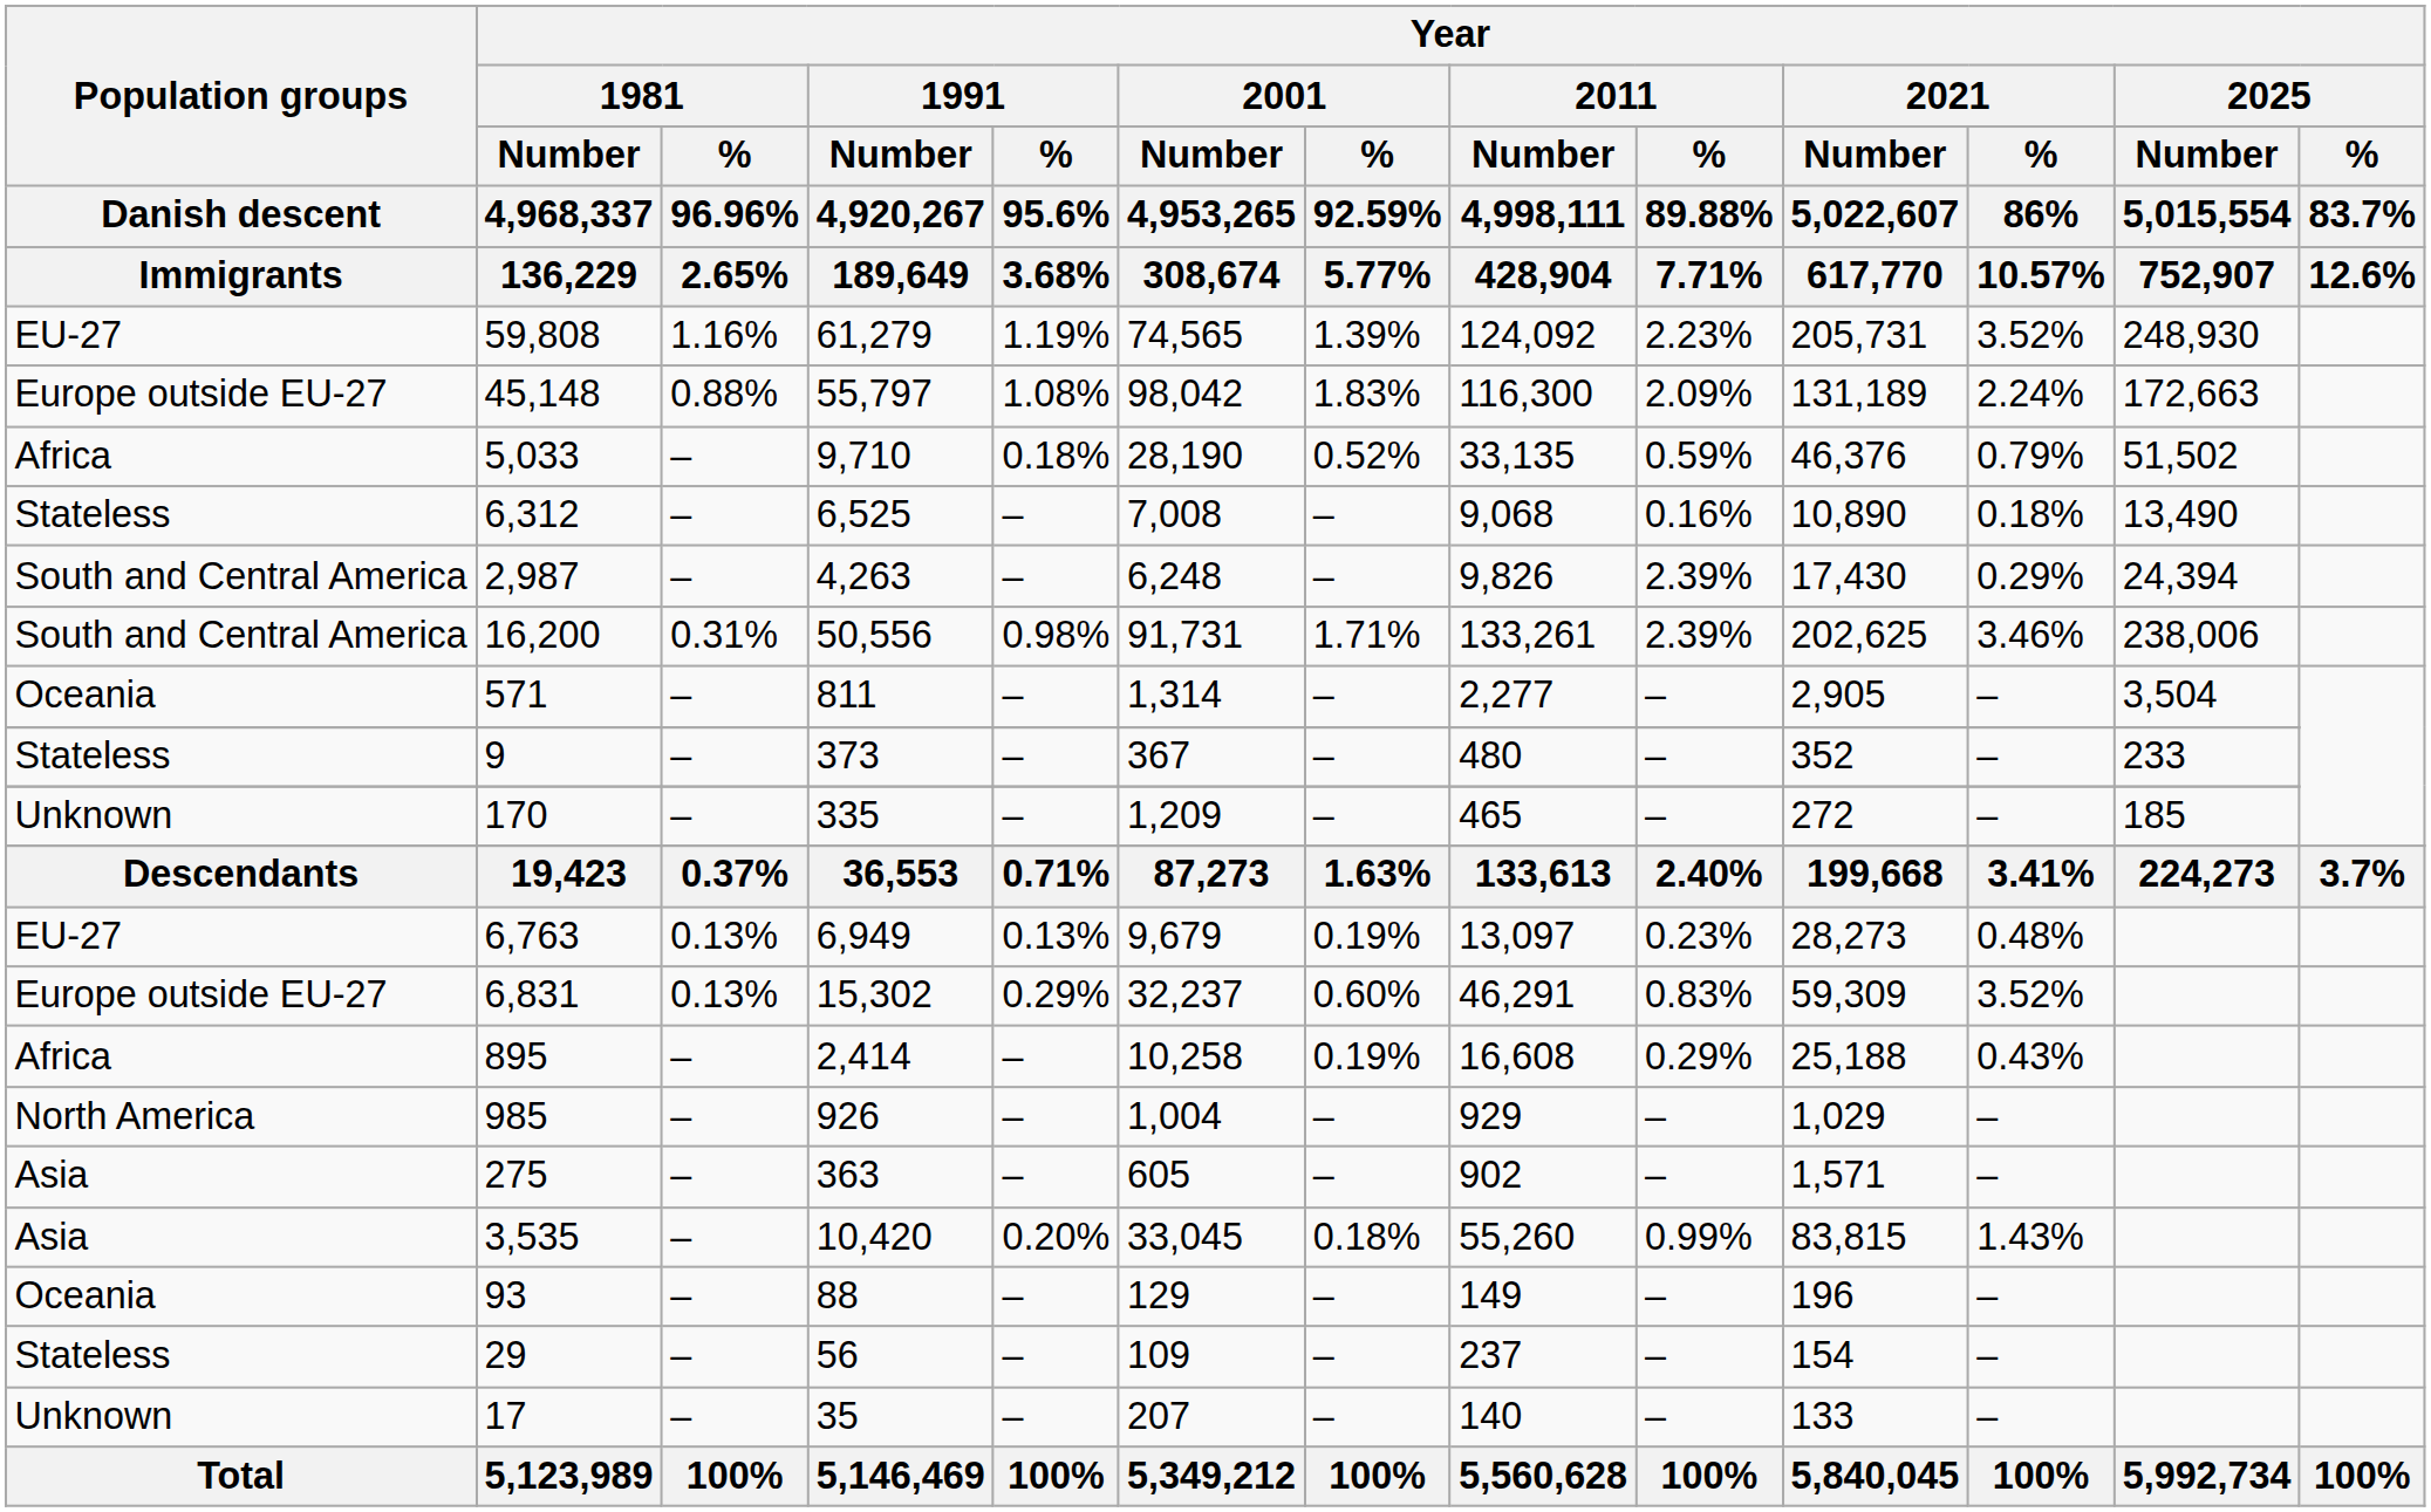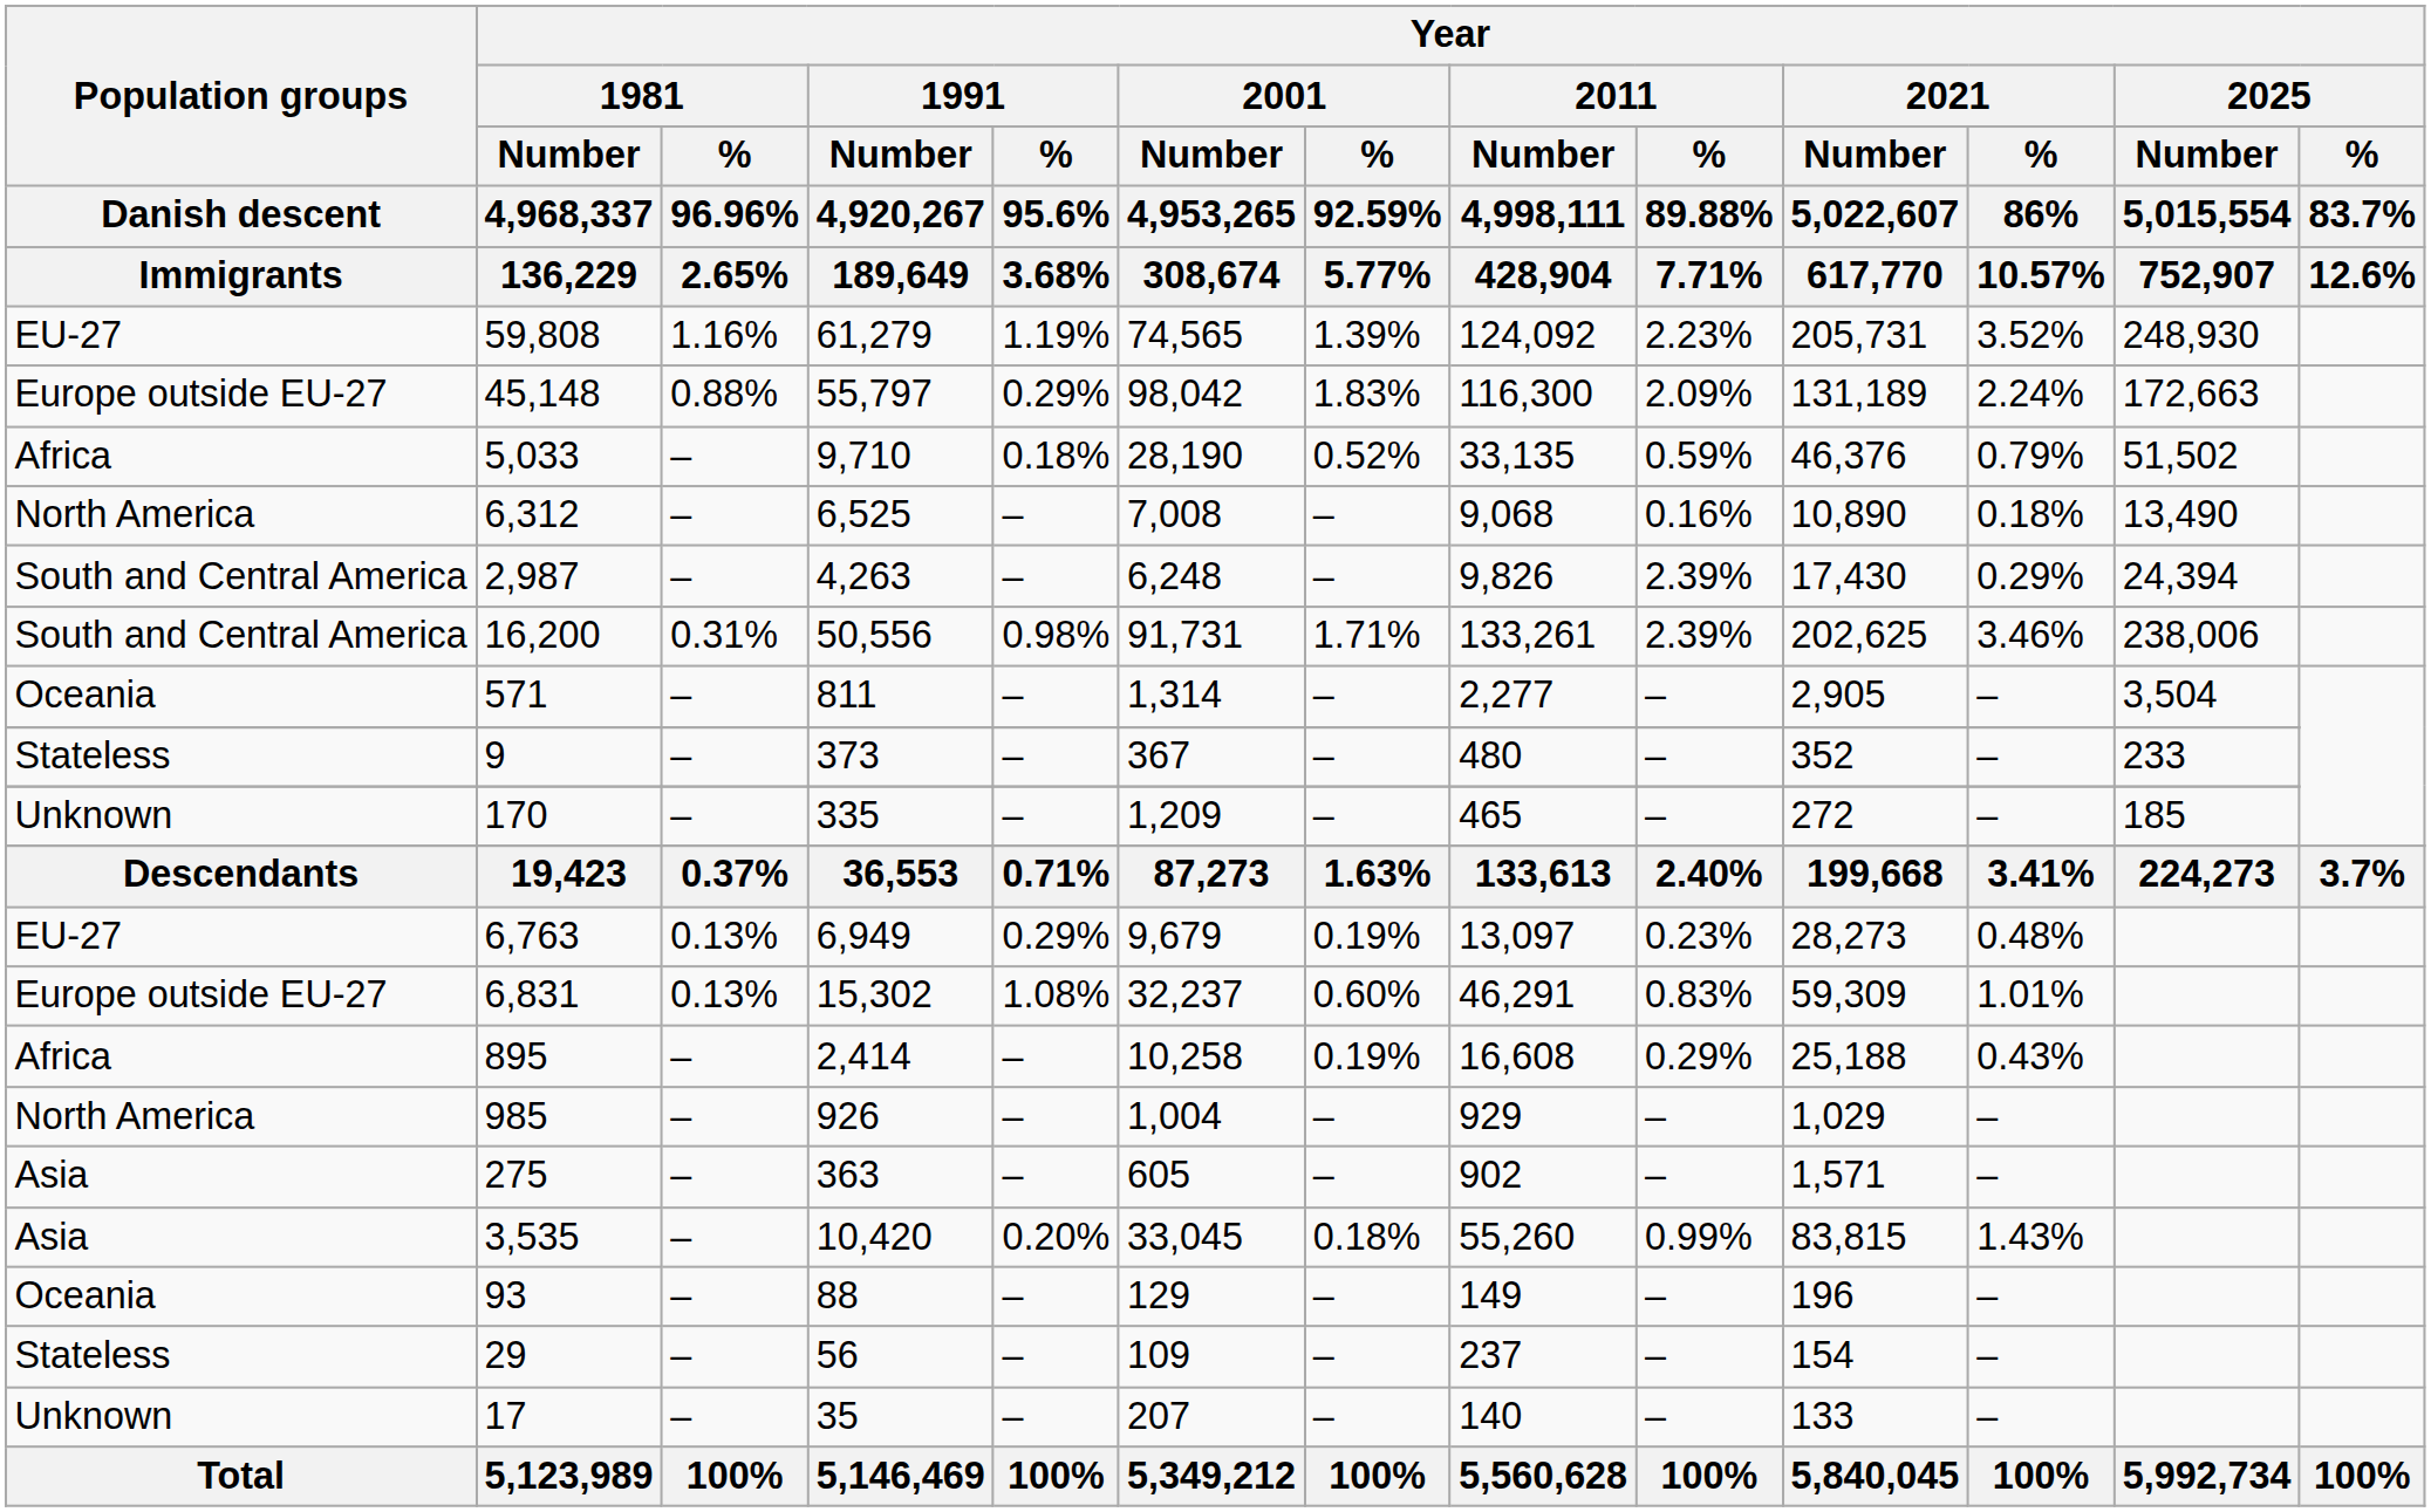 <table class="wikitable">
 <tr>
 <th rowspan="3">Population groups</th>
 <th colspan="12">Year</th>
 </tr>
 <tr>
 <th colspan="2">1981</th>
 <th colspan="2">1991</th>
 <th colspan="2">2001</th>
 <th colspan="2">2011</th>
 <th colspan="2">2021</th>
 <th colspan="2">2025</th>
 </tr>
 <tr>
 <th>Number</th>
 <th>%</th>
 <th>Number</th>
 <th>%</th>
 <th>Number</th>
 <th>%</th>
 <th>Number</th>
 <th>%</th>
 <th>Number</th>
 <th>%</th>
 <th>Number</th>
 <th>%</th>
 </tr>
 <tr>
 <th> Danish descent</th>
 <th>4,968,337</th>
 <th>96.96%</th>
 <th>4,920,267</th>
 <th>95.6%</th>
 <th>4,953,265</th>
 <th>92.59%</th>
 <th>4,998,111</th>
 <th>89.88%</th>
 <th>5,022,607</th>
 <th>86%</th>
 <th>5,015,554</th>
 <th>83.7%</th>
 </tr>
 <tr>
 <th>Immigrants</th>
 <th>136,229</th>
 <th>2.65%</th>
 <th>189,649</th>
 <th>3.68%</th>
 <th>308,674</th>
 <th>5.77%</th>
 <th>428,904</th>
 <th>7.71%</th>
 <th>617,770</th>
 <th>10.57%</th>
 <th>752,907</th>
 <th>12.6%</th>
 </tr>
 <tr>
 <td> EU-27</td>
 <td>59,808</td>
 <td>1.16%</td>
 <td>61,279</td>
 <td>1.19%</td>
 <td>74,565</td>
 <td>1.39%</td>
 <td>124,092</td>
 <td>2.23%</td>
 <td>205,731</td>
 <td>3.52%</td>
 <td>248,930</td>
 <td></td>
 </tr>
 <tr>
 <td>Europe outside EU-27</td>
 <td>45,148</td>
 <td>0.88%</td>
 <td>55,797</td>
-<td>1.08%</td>
+<td>0.29%</td>
 <td>98,042</td>
 <td>1.83%</td>
 <td>116,300</td>
 <td>2.09%</td>
 <td>131,189</td>
 <td>2.24%</td>
 <td>172,663</td>
 <td></td>
 </tr>
 <tr>
 <td>Africa</td>
 <td>5,033</td>
 <td>–</td>
 <td>9,710</td>
 <td>0.18%</td>
 <td>28,190</td>
 <td>0.52%</td>
 <td>33,135</td>
 <td>0.59%</td>
 <td>46,376</td>
 <td>0.79%</td>
 <td>51,502</td>
 <td></td>
 </tr>
 <tr>
-<td>Stateless</td>
+<td>North America</td>
 <td>6,312</td>
 <td>–</td>
 <td>6,525</td>
 <td>–</td>
 <td>7,008</td>
 <td>–</td>
 <td>9,068</td>
 <td>0.16%</td>
 <td>10,890</td>
 <td>0.18%</td>
 <td>13,490</td>
 <td></td>
 </tr>
 <tr>
 <td>South and Central America</td>
 <td>2,987</td>
 <td>–</td>
 <td>4,263</td>
 <td>–</td>
 <td>6,248</td>
 <td>–</td>
 <td>9,826</td>
 <td>2.39%</td>
 <td>17,430</td>
 <td>0.29%</td>
 <td>24,394</td>
 <td></td>
 </tr>
 <tr>
 <td>South and Central America</td>
 <td>16,200</td>
 <td>0.31%</td>
 <td>50,556</td>
 <td>0.98%</td>
 <td>91,731</td>
 <td>1.71%</td>
 <td>133,261</td>
 <td>2.39%</td>
 <td>202,625</td>
 <td>3.46%</td>
 <td>238,006</td>
 <td></td>
 </tr>
 <tr>
 <td>Oceania</td>
 <td>571</td>
 <td>–</td>
 <td>811</td>
 <td>–</td>
 <td>1,314</td>
 <td>–</td>
 <td>2,277</td>
 <td>–</td>
 <td>2,905</td>
 <td>–</td>
 <td>3,504</td>
 </tr>
 <tr>
 </tr>
 <tr>
 <td>Stateless</td>
 <td>9</td>
 <td>–</td>
 <td>373</td>
 <td>–</td>
 <td>367</td>
 <td>–</td>
 <td>480</td>
 <td>–</td>
 <td>352</td>
 <td>–</td>
 <td>233</td>
 </tr>
 <tr>
 </tr>
 <tr>
 <td>Unknown</td>
 <td>170</td>
 <td>–</td>
 <td>335</td>
 <td>–</td>
 <td>1,209</td>
 <td>–</td>
 <td>465</td>
 <td>–</td>
 <td>272</td>
 <td>–</td>
 <td>185</td>
 </tr>
 <tr>
 </tr>
 <tr>
 <th>Descendants</th>
 <th>19,423</th>
 <th>0.37%</th>
 <th>36,553</th>
 <th>0.71%</th>
 <th>87,273</th>
 <th>1.63%</th>
 <th>133,613</th>
 <th>2.40%</th>
 <th>199,668</th>
 <th>3.41%</th>
 <th>224,273</th>
 <th>3.7%</th>
 </tr>
 <tr>
 <td> EU-27</td>
 <td>6,763</td>
 <td>0.13%</td>
 <td>6,949</td>
-<td>0.13%</td>
+<td>0.29%</td>
 <td>9,679</td>
 <td>0.19%</td>
 <td>13,097</td>
 <td>0.23%</td>
 <td>28,273</td>
 <td>0.48%</td>
 <td></td>
 <td></td>
 </tr>
 <tr>
 <td>Europe outside EU-27</td>
 <td>6,831</td>
 <td>0.13%</td>
 <td>15,302</td>
-<td>0.29%</td>
+<td>1.08%</td>
 <td>32,237</td>
 <td>0.60%</td>
 <td>46,291</td>
 <td>0.83%</td>
 <td>59,309</td>
-<td>3.52%</td>
+<td>1.01%</td>
 <td></td>
 <td></td>
 </tr>
 <tr>
 <td>Africa</td>
 <td>895</td>
 <td>–</td>
 <td>2,414</td>
 <td>–</td>
 <td>10,258</td>
 <td>0.19%</td>
 <td>16,608</td>
 <td>0.29%</td>
 <td>25,188</td>
 <td>0.43%</td>
 <td></td>
 <td></td>
 </tr>
 <tr>
 <td>North America</td>
 <td>985</td>
 <td>–</td>
 <td>926</td>
 <td>–</td>
 <td>1,004</td>
 <td>–</td>
 <td>929</td>
 <td>–</td>
 <td>1,029</td>
 <td>–</td>
 <td></td>
 <td></td>
 </tr>
 <tr>
 <td>Asia</td>
 <td>275</td>
 <td>–</td>
 <td>363</td>
 <td>–</td>
 <td>605</td>
 <td>–</td>
 <td>902</td>
 <td>–</td>
 <td>1,571</td>
 <td>–</td>
 <td></td>
 <td></td>
 </tr>
 <tr>
 <td>Asia</td>
 <td>3,535</td>
 <td>–</td>
 <td>10,420</td>
 <td>0.20%</td>
 <td>33,045</td>
 <td>0.18%</td>
 <td>55,260</td>
 <td>0.99%</td>
 <td>83,815</td>
 <td>1.43%</td>
 <td></td>
 <td></td>
 </tr>
 <tr>
 <td>Oceania</td>
 <td>93</td>
 <td>–</td>
 <td>88</td>
 <td>–</td>
 <td>129</td>
 <td>–</td>
 <td>149</td>
 <td>–</td>
 <td>196</td>
 <td>–</td>
 <td></td>
 <td></td>
 </tr>
 <tr>
 <td>Stateless</td>
 <td>29</td>
 <td>–</td>
 <td>56</td>
 <td>–</td>
 <td>109</td>
 <td>–</td>
 <td>237</td>
 <td>–</td>
 <td>154</td>
 <td>–</td>
 <td></td>
 <td></td>
 </tr>
 <tr>
 <td>Unknown</td>
 <td>17</td>
 <td>–</td>
 <td>35</td>
 <td>–</td>
 <td>207</td>
 <td>–</td>
 <td>140</td>
 <td>–</td>
 <td>133</td>
 <td>–</td>
 <td></td>
 <td></td>
 </tr>
 <tr>
 <th>Total</th>
 <th>5,123,989</th>
 <th>100%</th>
 <th>5,146,469</th>
 <th>100%</th>
 <th>5,349,212</th>
 <th>100%</th>
 <th>5,560,628</th>
 <th>100%</th>
 <th>5,840,045</th>
 <th>100%</th>
 <th>5,992,734</th>
 <th>100%</th>
 </tr>
 </table>
